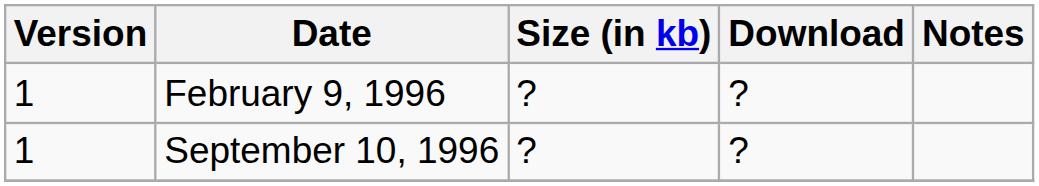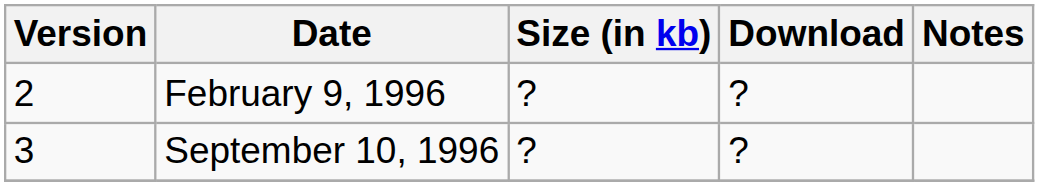 <table class="wikitable sortable">
 <tr>
 <th>Version</th>
 <th>Date</th>
 <th>Size (in <a href='#'>kb</a>)</th>
 <th>Download</th>
 <th>Notes</th>
 </tr>
 <tr>
-<td>1</td>
+<td>2</td>
 <td>February 9, 1996</td>
 <td>?</td>
 <td>?</td>
 <td></td>
 </tr>
 <tr>
-<td>1</td>
+<td>3</td>
 <td>September 10, 1996</td>
 <td>?</td>
 <td>?</td>
 <td></td>
 </tr>
 <tr>
 </tr>
 </table>
